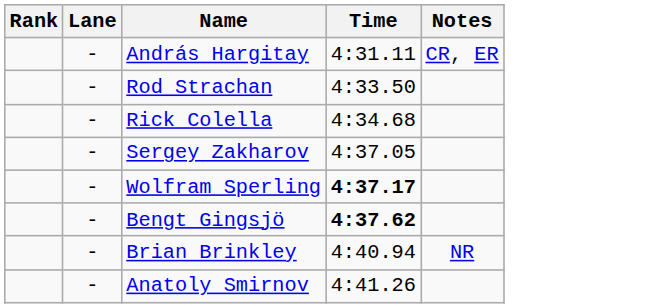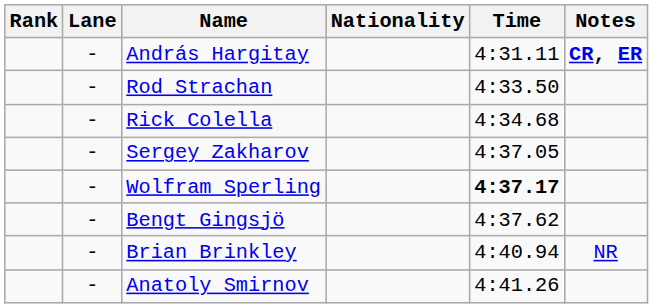 <table class="wikitable sortable" style="text-align:center">
 <tr>
 <th>Rank</th>
 <th>Lane</th>
 <th>Name</th>
+<th>Nationality</th>
 <th>Time</th>
 <th>Notes</th>
 </tr>
 <tr>
 <td></td>
 <td>-</td>
 <td align=left><a href='#'>András Hargitay</a></td>
+<td align=left></td>
 <td>4:31.11</td>
-<td><a href='#'>CR</a>, <a href='#'>ER</a></td>
+<td><strong><a href='#'>CR</a>, <a href='#'>ER</a></strong></td>
 </tr>
 <tr>
 <td></td>
 <td>-</td>
 <td align=left><a href='#'>Rod Strachan</a></td>
+<td align=left></td>
 <td>4:33.50</td>
 <td></td>
 </tr>
 <tr>
 <td></td>
 <td>-</td>
 <td align=left><a href='#'>Rick Colella</a></td>
+<td align=left></td>
 <td>4:34.68</td>
 <td></td>
 </tr>
 <tr>
 <td></td>
 <td>-</td>
 <td align=left><a href='#'>Sergey Zakharov</a></td>
+<td align=left></td>
 <td>4:37.05</td>
 <td></td>
 </tr>
 <tr>
 <td></td>
 <td>-</td>
 <td align=left><a href='#'>Wolfram Sperling</a></td>
+<td align=left></td>
 <td><strong>4:37.17</strong></td>
 <td></td>
 </tr>
 <tr>
 <td></td>
 <td>-</td>
 <td align=left><a href='#'>Bengt Gingsjö</a></td>
-<td><strong>4:37.62</strong></td>
+<td align=left></td>
+<td>4:37.62</td>
 <td></td>
 </tr>
 <tr>
 <td></td>
 <td>-</td>
 <td align=left><a href='#'>Brian Brinkley</a></td>
+<td align=left></td>
 <td>4:40.94</td>
 <td><a href='#'>NR</a></td>
 </tr>
 <tr>
 <td></td>
 <td>-</td>
 <td align=left><a href='#'>Anatoly Smirnov</a></td>
+<td align=left></td>
 <td>4:41.26</td>
 <td></td>
 </tr>
 </table>
